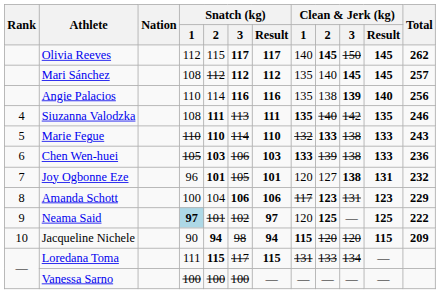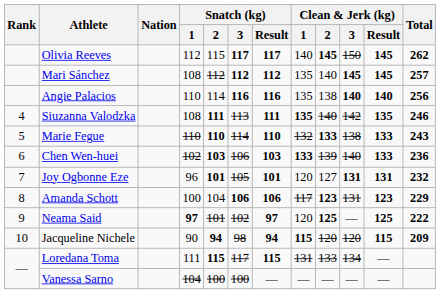 <table class="sortable wikitable" style="text-align:center; font-size:95%">
 <tr>
 <th rowspan="2">Rank</th>
 <th rowspan="2">Athlete</th>
 <th rowspan="2">Nation</th>
 <th colspan="4">Snatch (kg)</th>
 <th colspan="4">Clean & Jerk (kg)</th>
 <th rowspan="2">Total</th>
 </tr>
 <tr>
 <th>1</th>
 <th>2</th>
 <th>3</th>
 <th>Result</th>
 <th>1</th>
 <th>2</th>
 <th>3</th>
 <th>Result</th>
 </tr>
 <tr>
 <td></td>
 <td align="left"><a href='#'>Olivia Reeves</a></td>
 <td align="left"></td>
 <td>112</td>
 <td>115</td>
 <td><strong>117</strong></td>
 <td><strong>117</strong> </td>
 <td>140</td>
 <td><strong>145</strong></td>
 <td><s>150</s></td>
 <td><strong>145</strong></td>
 <td><strong>262</strong></td>
 </tr>
 <tr>
 <td></td>
 <td align="left"><a href='#'>Mari Sánchez</a></td>
 <td align="left"></td>
 <td>108</td>
 <td><s>112</s></td>
 <td><strong>112</strong></td>
 <td><strong>112</strong></td>
 <td>135</td>
 <td>140</td>
 <td><strong>145</strong></td>
 <td><strong>145</strong></td>
 <td><strong>257</strong></td>
 </tr>
 <tr>
 <td></td>
 <td align="left"><a href='#'>Angie Palacios</a></td>
 <td align="left"></td>
 <td>110</td>
 <td>114</td>
 <td><strong>116</strong></td>
 <td><strong>116</strong></td>
 <td>135</td>
 <td>138</td>
-<td><strong>139</strong></td>
+<td><strong>140</strong></td>
 <td><strong>140</strong></td>
 <td><strong>256</strong></td>
 </tr>
 <tr>
 <td>4</td>
 <td align="left"><a href='#'>Siuzanna Valodzka</a></td>
 <td align="left"></td>
 <td>108</td>
 <td><strong>111</strong></td>
 <td><s>113</s></td>
 <td><strong>111</strong></td>
 <td><strong>135</strong></td>
 <td><s>140</s></td>
 <td><s>142</s></td>
 <td><strong>135</strong></td>
 <td><strong>246</strong></td>
 </tr>
 <tr>
 <td>5</td>
 <td align="left"><a href='#'>Marie Fegue</a></td>
 <td align="left"></td>
 <td><s>110</s></td>
 <td><strong>110</strong></td>
 <td><s>114</s></td>
 <td><strong>110</strong></td>
 <td><s>132</s></td>
 <td><strong>133</strong></td>
 <td><s>138</s></td>
 <td><strong>133</strong></td>
 <td><strong>243</strong></td>
 </tr>
 <tr>
 <td>6</td>
 <td align="left"><a href='#'>Chen Wen-huei</a></td>
 <td align="left"></td>
-<td><s>105</s></td>
+<td><s>102</s></td>
 <td><strong>103</strong></td>
 <td><s>106</s></td>
 <td><strong>103</strong></td>
 <td><strong>133</strong></td>
 <td><s>139</s></td>
-<td><s>138</s></td>
+<td><s>140</s></td>
 <td><strong>133</strong></td>
 <td><strong>236</strong></td>
 </tr>
 <tr>
 <td>7</td>
 <td align="left"><a href='#'>Joy Ogbonne Eze</a></td>
 <td align="left"></td>
 <td>96</td>
 <td><strong>101</strong></td>
 <td><s>105</s></td>
 <td><strong>101</strong></td>
 <td>120</td>
 <td>127</td>
-<td><strong>138</strong></td>
+<td><strong>131</strong></td>
 <td><strong>131</strong></td>
 <td><strong>232</strong></td>
 </tr>
 <tr>
 <td>8</td>
 <td align="left"><a href='#'>Amanda Schott</a></td>
 <td align="left"></td>
 <td>100</td>
 <td>104</td>
 <td><strong>106</strong></td>
 <td><strong>106</strong></td>
 <td><s>117</s></td>
 <td><strong>123</strong></td>
 <td><s>131</s></td>
 <td><strong>123</strong></td>
 <td><strong>229</strong></td>
 </tr>
 <tr>
 <td>9</td>
 <td align="left"><a href='#'>Neama Said</a></td>
 <td align="left"></td>
-<td style="background: lightblue;"><strong>97</strong></td>
+<td><strong>97</strong></td>
 <td><s>101</s></td>
 <td><s>102</s></td>
 <td><strong>97</strong></td>
 <td>120</td>
 <td><strong>125</strong></td>
 <td>—</td>
 <td><strong>125</strong></td>
 <td><strong>222</strong></td>
 </tr>
 <tr>
 <td>10</td>
 <td align="left">Jacqueline Nichele</td>
 <td align="left"></td>
 <td>90</td>
 <td><strong>94</strong></td>
 <td><s>98</s></td>
 <td><strong>94</strong></td>
 <td><strong>115</strong></td>
 <td><s>120</s></td>
 <td><s>120</s></td>
 <td><strong>115</strong></td>
 <td><strong>209</strong></td>
 </tr>
 <tr>
 <td rowspan="2">—</td>
 <td align="left"><a href='#'>Loredana Toma</a></td>
 <td align="left"></td>
 <td>111</td>
 <td><strong>115</strong></td>
 <td><s>117</s></td>
 <td><strong>115</strong></td>
 <td><s>131</s></td>
 <td><s>133</s></td>
 <td><s>134</s></td>
 <td>—</td>
 <td></td>
 </tr>
 <tr>
 <td align="left"><a href='#'>Vanessa Sarno</a></td>
 <td align="left"></td>
-<td><s>100</s></td>
+<td><s>104</s></td>
 <td><s>100</s></td>
 <td><s>100</s></td>
 <td>—</td>
 <td>—</td>
 <td>—</td>
 <td>—</td>
 <td>—</td>
 <td></td>
 </tr>
 </table>
